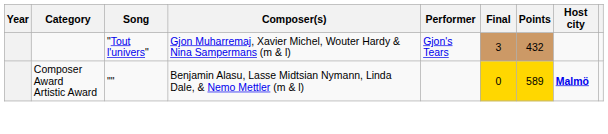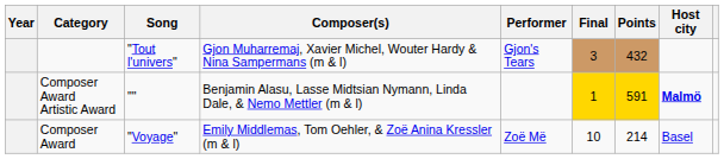 <table class="wikitable sortable plainrowheaders" style="font-size: 95%">
 <tr>
 <th>Year</th>
 <th>Category</th>
 <th>Song</th>
 <th>Composer(s)<br></th>
 <th>Performer</th>
 <th style="width:45px;">Final</th>
 <th style="width:45px;">Points</th>
 <th>Host city</th>
 <th class="unsortable"></th>
 </tr>
 <tr>
 <th scope="row"></th>
 <td></td>
 <td>"<a href='#'>Tout l'univers</a>"</td>
 <td><a href='#'>Gjon Muharremaj</a>, Xavier Michel, Wouter Hardy & <a href='#'>Nina Sampermans</a> (m & l)</td>
 <td><a href='#'>Gjon's Tears</a></td>
 <td style="background-color:#CC9966; text-align:center;">3</td>
 <td style="background-color:#CC9966; text-align:center;">432</td>
 <td></td>
 <td></td>
 </tr>
 <tr>
 <th scope="row"></th>
 <td>Composer Award<br>Artistic Award</td>
 <td>""</td>
 <td>Benjamin Alasu, Lasse Midtsian Nymann, Linda Dale, & <a href='#'>Nemo Mettler</a> (m & l)</td>
 <td></td>
-<td style="background-color:#FFD700; text-align:center;">0</td>
-<td style="background-color:#FFD700; text-align:center;">589</td>
+<td style="background-color:#FFD700; text-align:center;">1</td>
+<td style="background-color:#FFD700; text-align:center;">591</td>
 <td><strong> <a href='#'>Malmö</a></strong></td>
 <td></td>
 </tr>
+<tr>
+<th scope="row"></th>
+<td>Composer Award</td>
+<td>"<a href='#'>Voyage</a>"</td>
+<td><a href='#'>Emily Middlemas</a>, Tom Oehler, & <a href='#'>Zoë Anina Kressler</a> (m & l)</td>
+<td><a href='#'>Zoë Më</a></td>
+<td style="text-align:center;">10</td>
+<td style="text-align:center;">214</td>
+<td> <a href='#'>Basel</a></td>
+<td></td>
+</tr>
 </table>
